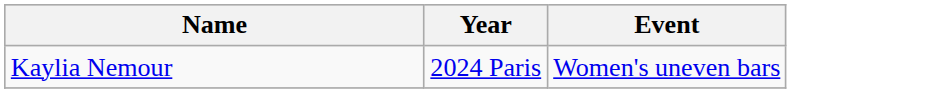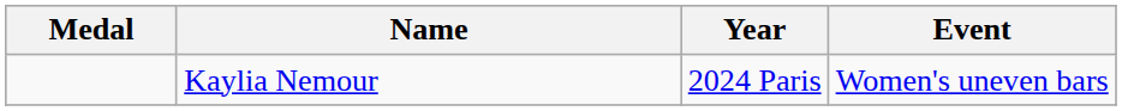 <table class="wikitable sortable">
 <tr>
+<th style="width:5em;">Medal</th>
 <th width=250>Name</th>
 <th>Year</th>
 <th>Event</th>
 </tr>
 <tr>
+<td></td>
 <td><a href='#'>Kaylia Nemour</a></td>
 <td> <a href='#'>2024 Paris</a></td>
 <td><a href='#'>Women's uneven bars</a></td>
 </tr>
 </table>
